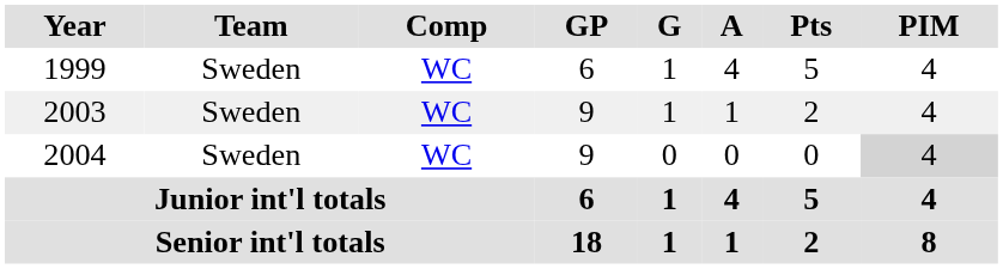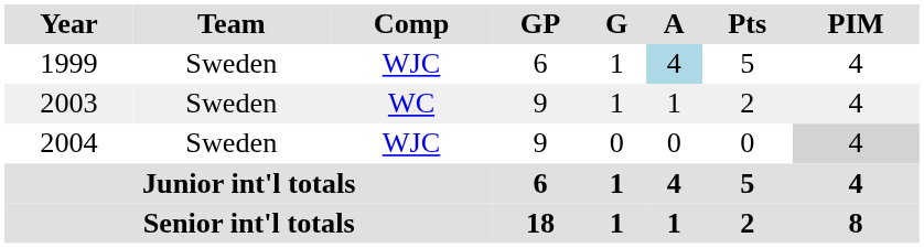 <table BORDER="0" CELLPADDING="2" CELLSPACING="0" width=40%>
 <tr ALIGN="center" bgcolor="#e0e0e0">
 <th>Year</th>
 <th>Team</th>
 <th>Comp</th>
 <th>GP</th>
 <th>G</th>
 <th>A</th>
 <th>Pts</th>
 <th>PIM</th>
 </tr>
 <tr ALIGN="center">
 <td>1999</td>
 <td>Sweden</td>
-<td><a href='#'>WC</a></td>
+<td><a href='#'>WJC</a></td>
 <td>6</td>
 <td>1</td>
-<td>4</td>
+<td style="background: lightblue;">4</td>
 <td>5</td>
 <td>4</td>
 </tr>
 <tr ALIGN="center" bgcolor="#f0f0f0">
 <td>2003</td>
 <td>Sweden</td>
 <td><a href='#'>WC</a></td>
 <td>9</td>
 <td>1</td>
 <td>1</td>
 <td>2</td>
 <td>4</td>
 </tr>
 <tr ALIGN="center">
 <td>2004</td>
 <td>Sweden</td>
-<td><a href='#'>WC</a></td>
+<td><a href='#'>WJC</a></td>
 <td>9</td>
 <td>0</td>
 <td>0</td>
 <td>0</td>
 <td style="background: lightgrey;">4</td>
 </tr>
 <tr bgcolor="#e0e0e0">
 <th colspan="3">Junior int'l totals</th>
 <th>6</th>
 <th>1</th>
 <th>4</th>
 <th>5</th>
 <th>4</th>
 </tr>
 <tr bgcolor="#e0e0e0">
 <th colspan="3">Senior int'l totals</th>
 <th>18</th>
 <th>1</th>
 <th>1</th>
 <th>2</th>
 <th>8</th>
 </tr>
 </table>
